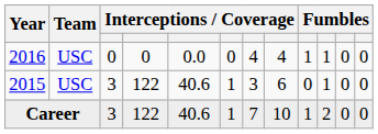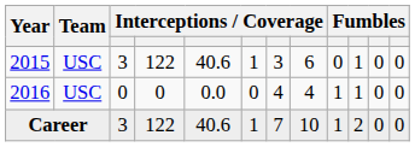 <table class="wikitable sortable" style="text-align:center;">
 <tr>
 <th rowspan="2">Year</th>
 <th rowspan="2">Team</th>
 <th colspan="6">Interceptions / Coverage</th>
 <th colspan="4">Fumbles</th>
 </tr>
 <tr>
 <th></th>
 <th></th>
 <th></th>
 <th></th>
 <th></th>
 <th></th>
 <th></th>
 <th></th>
 <th></th>
 <th></th>
 </tr>
 <tr>
+<td><a href='#'>2015</a></td>
+<td><a href='#'>USC</a></td>
+<td>3</td>
+<td>122</td>
+<td>40.6</td>
+<td>1</td>
+<td>3</td>
+<td>6</td>
+<td>0</td>
+<td>1</td>
+<td>0</td>
+<td>0</td>
+</tr>
+<tr>
 <td><a href='#'>2016</a></td>
 <td><a href='#'>USC</a></td>
 <td>0</td>
 <td>0</td>
 <td>0.0</td>
 <td>0</td>
 <td>4</td>
 <td>4</td>
 <td>1</td>
-<td>1</td>
-<td>0</td>
-<td>0</td>
-</tr>
-<tr>
-<td><a href='#'>2015</a></td>
-<td><a href='#'>USC</a></td>
-<td>3</td>
-<td>122</td>
-<td>40.6</td>
-<td>1</td>
-<td>3</td>
-<td>6</td>
-<td>0</td>
 <td>1</td>
 <td>0</td>
 <td>0</td>
 </tr>
 <tr class="sortbottom" style="background:#eee;">
 <td colspan=2><strong>Career</strong></td>
 <td>3</td>
 <td>122</td>
 <td>40.6</td>
 <td>1</td>
 <td>7</td>
 <td>10</td>
 <td>1</td>
 <td>2</td>
 <td>0</td>
 <td>0</td>
 </tr>
 </table>
